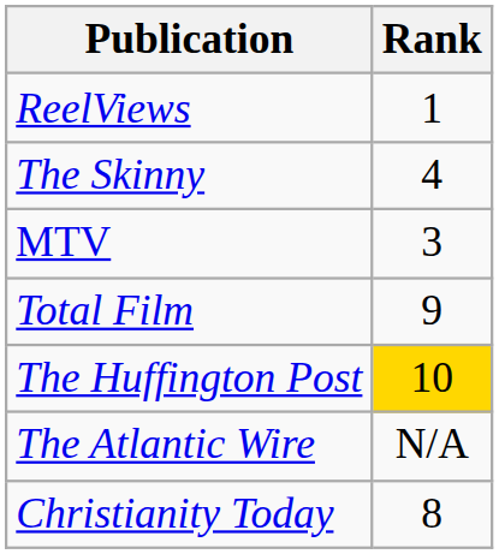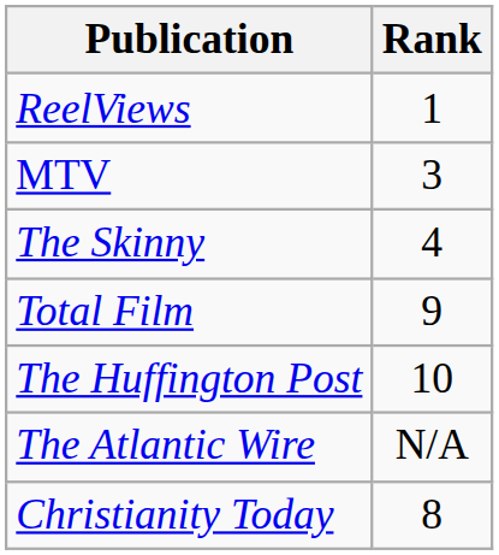 <table class="wikitable sortable">
 <tr>
 <th>Publication</th>
 <th>Rank</th>
 </tr>
 <tr>
 <td><em><a href='#'>ReelViews</a></em></td>
 <td style="text-align:center;">1</td>
 </tr>
 <tr>
+<td><a href='#'>MTV</a></td>
+<td style="text-align:center;">3</td>
+</tr>
+<tr>
 <td><em><a href='#'>The Skinny</a></em></td>
 <td style="text-align:center;">4</td>
-</tr>
-<tr>
-<td><a href='#'>MTV</a></td>
-<td style="text-align:center;">3</td>
 </tr>
 <tr>
 <td><em><a href='#'>Total Film</a></em></td>
 <td style="text-align:center;">9</td>
 </tr>
 <tr>
 <td><em><a href='#'>The Huffington Post</a></em></td>
-<td style="background: gold; text-align:center;">10</td>
+<td style="text-align:center;">10</td>
 </tr>
 <tr>
 <td><em><a href='#'>The Atlantic Wire</a></em></td>
 <td style="text-align:center;">N/A</td>
 </tr>
 <tr>
 <td><em><a href='#'>Christianity Today</a></em></td>
 <td style="text-align:center;">8</td>
 </tr>
 </table>
